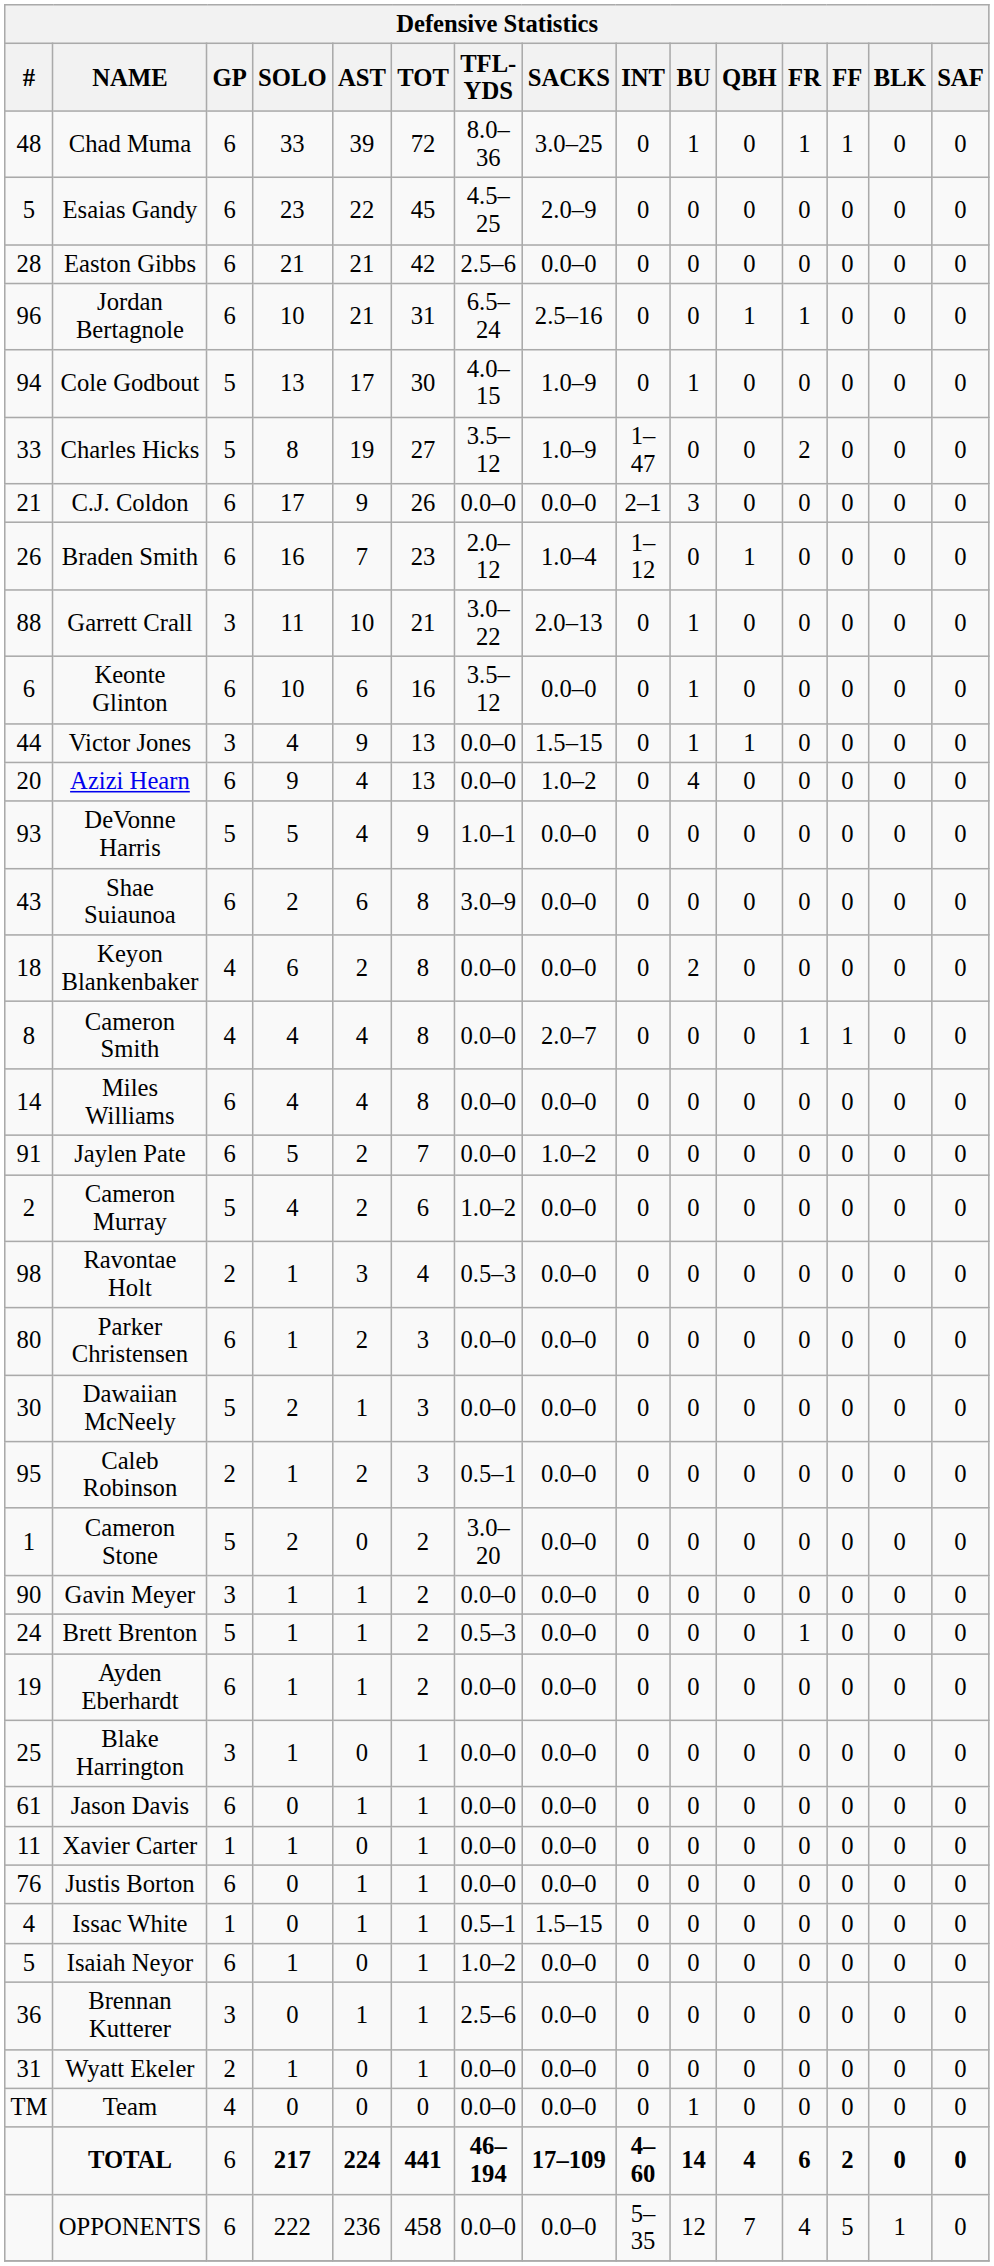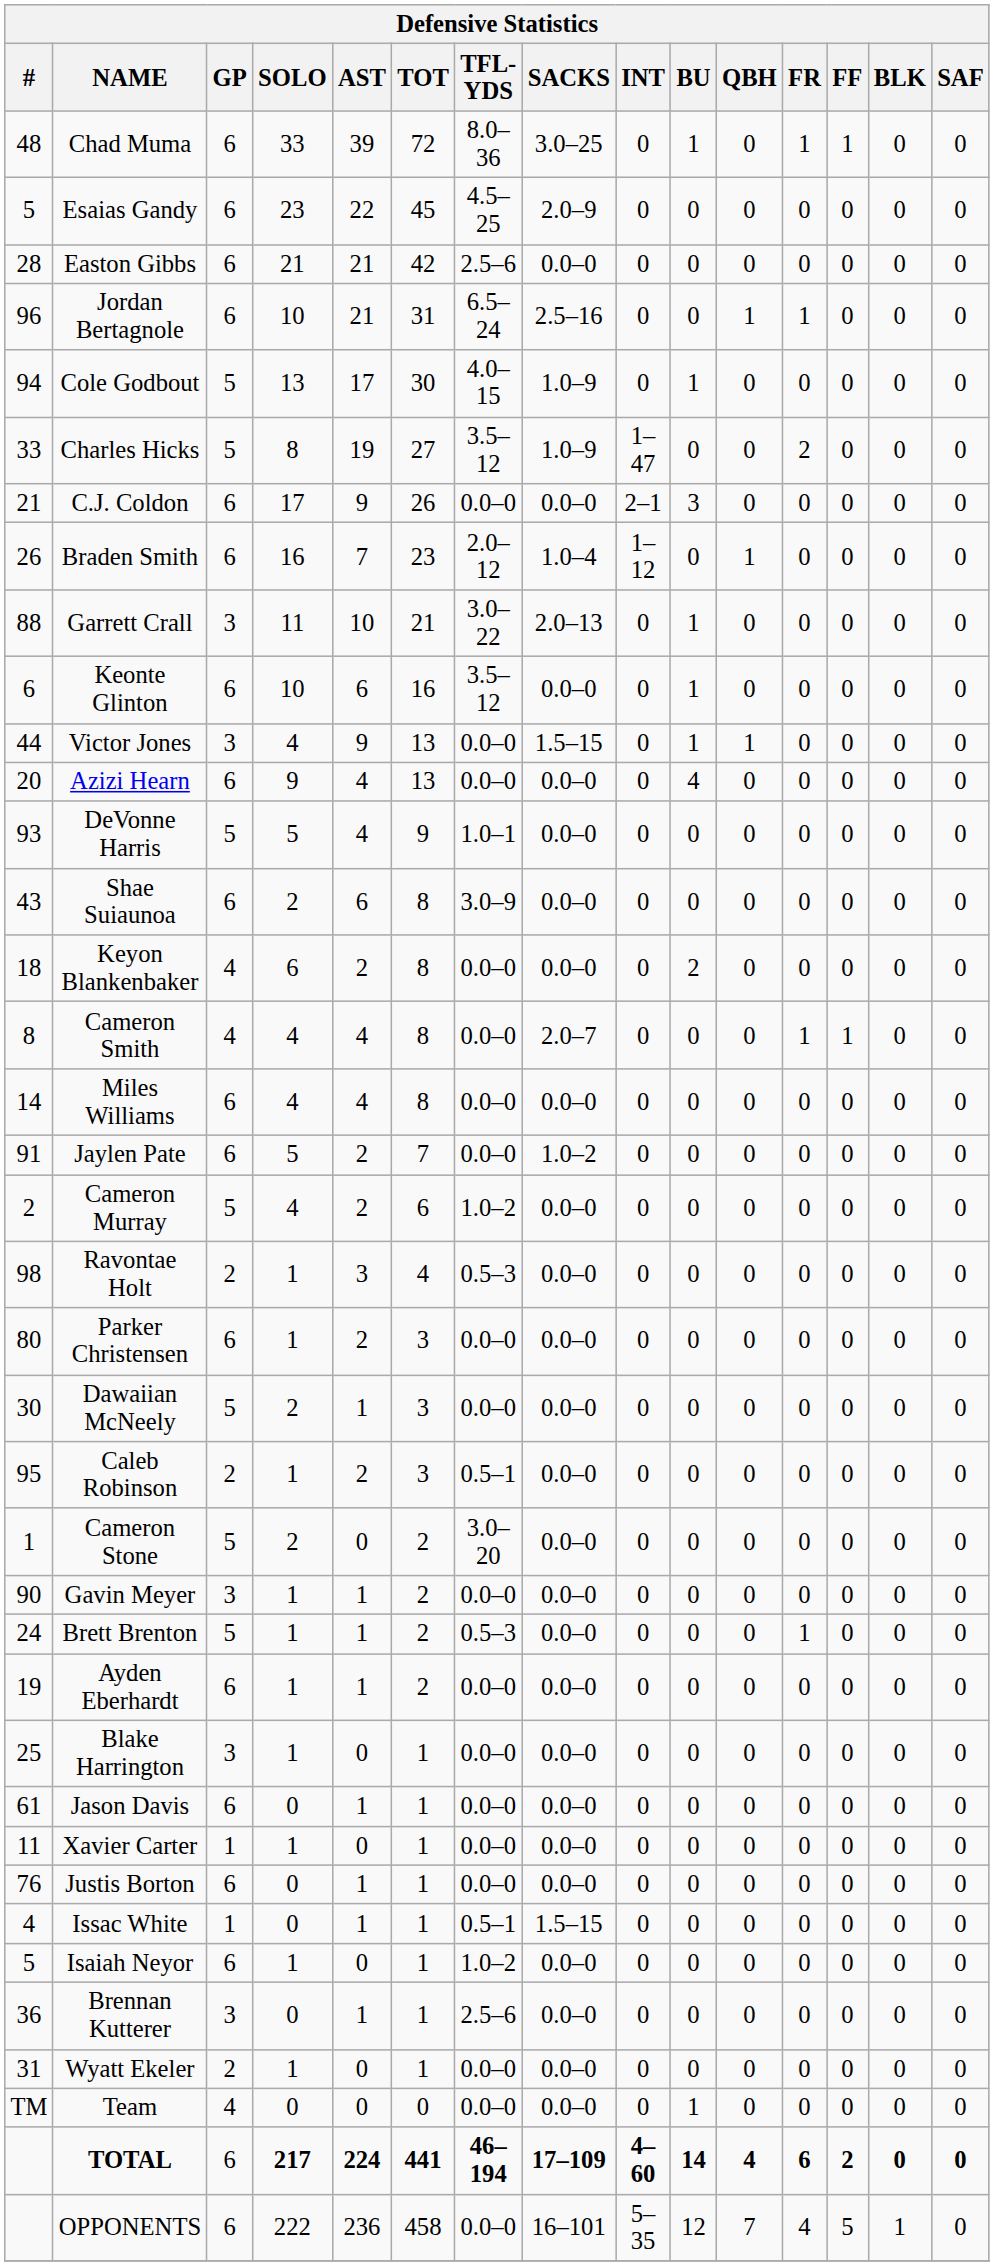 <table style="width:80%; text-align:center;" class="wikitable collapsible collapsed">
 <tr>
 <th colspan="16">Defensive Statistics</th>
 </tr>
 <tr>
 <th>#</th>
 <th>NAME</th>
 <th>GP</th>
 <th>SOLO</th>
 <th>AST</th>
 <th>TOT</th>
 <th>TFL-YDS</th>
 <th>SACKS</th>
 <th>INT</th>
 <th>BU</th>
 <th>QBH</th>
 <th>FR</th>
 <th>FF</th>
 <th>BLK</th>
 <th>SAF</th>
 </tr>
 <tr>
 <td>48</td>
 <td>Chad Muma</td>
 <td>6</td>
 <td>33</td>
 <td>39</td>
 <td>72</td>
 <td>8.0–36</td>
 <td>3.0–25</td>
 <td>0</td>
 <td>1</td>
 <td>0</td>
 <td>1</td>
 <td>1</td>
 <td>0</td>
 <td>0</td>
 </tr>
 <tr>
 <td>5</td>
 <td>Esaias Gandy</td>
 <td>6</td>
 <td>23</td>
 <td>22</td>
 <td>45</td>
 <td>4.5–25</td>
 <td>2.0–9</td>
 <td>0</td>
 <td>0</td>
 <td>0</td>
 <td>0</td>
 <td>0</td>
 <td>0</td>
 <td>0</td>
 </tr>
 <tr>
 <td>28</td>
 <td>Easton Gibbs</td>
 <td>6</td>
 <td>21</td>
 <td>21</td>
 <td>42</td>
 <td>2.5–6</td>
 <td>0.0–0</td>
 <td>0</td>
 <td>0</td>
 <td>0</td>
 <td>0</td>
 <td>0</td>
 <td>0</td>
 <td>0</td>
 </tr>
 <tr>
 <td>96</td>
 <td>Jordan Bertagnole</td>
 <td>6</td>
 <td>10</td>
 <td>21</td>
 <td>31</td>
 <td>6.5–24</td>
 <td>2.5–16</td>
 <td>0</td>
 <td>0</td>
 <td>1</td>
 <td>1</td>
 <td>0</td>
 <td>0</td>
 <td>0</td>
 </tr>
 <tr>
 <td>94</td>
 <td>Cole Godbout</td>
 <td>5</td>
 <td>13</td>
 <td>17</td>
 <td>30</td>
 <td>4.0–15</td>
 <td>1.0–9</td>
 <td>0</td>
 <td>1</td>
 <td>0</td>
 <td>0</td>
 <td>0</td>
 <td>0</td>
 <td>0</td>
 </tr>
 <tr>
 <td>33</td>
 <td>Charles Hicks</td>
 <td>5</td>
 <td>8</td>
 <td>19</td>
 <td>27</td>
 <td>3.5–12</td>
 <td>1.0–9</td>
 <td>1–47</td>
 <td>0</td>
 <td>0</td>
 <td>2</td>
 <td>0</td>
 <td>0</td>
 <td>0</td>
 </tr>
 <tr>
 <td>21</td>
 <td>C.J. Coldon</td>
 <td>6</td>
 <td>17</td>
 <td>9</td>
 <td>26</td>
 <td>0.0–0</td>
 <td>0.0–0</td>
 <td>2–1</td>
 <td>3</td>
 <td>0</td>
 <td>0</td>
 <td>0</td>
 <td>0</td>
 <td>0</td>
 </tr>
 <tr>
 <td>26</td>
 <td>Braden Smith</td>
 <td>6</td>
 <td>16</td>
 <td>7</td>
 <td>23</td>
 <td>2.0–12</td>
 <td>1.0–4</td>
 <td>1–12</td>
 <td>0</td>
 <td>1</td>
 <td>0</td>
 <td>0</td>
 <td>0</td>
 <td>0</td>
 </tr>
 <tr>
 <td>88</td>
 <td>Garrett Crall</td>
 <td>3</td>
 <td>11</td>
 <td>10</td>
 <td>21</td>
 <td>3.0–22</td>
 <td>2.0–13</td>
 <td>0</td>
 <td>1</td>
 <td>0</td>
 <td>0</td>
 <td>0</td>
 <td>0</td>
 <td>0</td>
 </tr>
 <tr>
 <td>6</td>
 <td>Keonte Glinton</td>
 <td>6</td>
 <td>10</td>
 <td>6</td>
 <td>16</td>
 <td>3.5–12</td>
 <td>0.0–0</td>
 <td>0</td>
 <td>1</td>
 <td>0</td>
 <td>0</td>
 <td>0</td>
 <td>0</td>
 <td>0</td>
 </tr>
 <tr>
 <td>44</td>
 <td>Victor Jones</td>
 <td>3</td>
 <td>4</td>
 <td>9</td>
 <td>13</td>
 <td>0.0–0</td>
 <td>1.5–15</td>
 <td>0</td>
 <td>1</td>
 <td>1</td>
 <td>0</td>
 <td>0</td>
 <td>0</td>
 <td>0</td>
 </tr>
 <tr>
 <td>20</td>
 <td><a href='#'>Azizi Hearn</a></td>
 <td>6</td>
 <td>9</td>
 <td>4</td>
 <td>13</td>
 <td>0.0–0</td>
-<td>1.0–2</td>
+<td>0.0–0</td>
 <td>0</td>
 <td>4</td>
 <td>0</td>
 <td>0</td>
 <td>0</td>
 <td>0</td>
 <td>0</td>
 </tr>
 <tr>
 <td>93</td>
 <td>DeVonne Harris</td>
 <td>5</td>
 <td>5</td>
 <td>4</td>
 <td>9</td>
 <td>1.0–1</td>
 <td>0.0–0</td>
 <td>0</td>
 <td>0</td>
 <td>0</td>
 <td>0</td>
 <td>0</td>
 <td>0</td>
 <td>0</td>
 </tr>
 <tr>
 <td>43</td>
 <td>Shae Suiaunoa</td>
 <td>6</td>
 <td>2</td>
 <td>6</td>
 <td>8</td>
 <td>3.0–9</td>
 <td>0.0–0</td>
 <td>0</td>
 <td>0</td>
 <td>0</td>
 <td>0</td>
 <td>0</td>
 <td>0</td>
 <td>0</td>
 </tr>
 <tr>
 <td>18</td>
 <td>Keyon Blankenbaker</td>
 <td>4</td>
 <td>6</td>
 <td>2</td>
 <td>8</td>
 <td>0.0–0</td>
 <td>0.0–0</td>
 <td>0</td>
 <td>2</td>
 <td>0</td>
 <td>0</td>
 <td>0</td>
 <td>0</td>
 <td>0</td>
 </tr>
 <tr>
 <td>8</td>
 <td>Cameron Smith</td>
 <td>4</td>
 <td>4</td>
 <td>4</td>
 <td>8</td>
 <td>0.0–0</td>
 <td>2.0–7</td>
 <td>0</td>
 <td>0</td>
 <td>0</td>
 <td>1</td>
 <td>1</td>
 <td>0</td>
 <td>0</td>
 </tr>
 <tr>
 <td>14</td>
 <td>Miles Williams</td>
 <td>6</td>
 <td>4</td>
 <td>4</td>
 <td>8</td>
 <td>0.0–0</td>
 <td>0.0–0</td>
 <td>0</td>
 <td>0</td>
 <td>0</td>
 <td>0</td>
 <td>0</td>
 <td>0</td>
 <td>0</td>
 </tr>
 <tr>
 <td>91</td>
 <td>Jaylen Pate</td>
 <td>6</td>
 <td>5</td>
 <td>2</td>
 <td>7</td>
 <td>0.0–0</td>
 <td>1.0–2</td>
 <td>0</td>
 <td>0</td>
 <td>0</td>
 <td>0</td>
 <td>0</td>
 <td>0</td>
 <td>0</td>
 </tr>
 <tr>
 <td>2</td>
 <td>Cameron Murray</td>
 <td>5</td>
 <td>4</td>
 <td>2</td>
 <td>6</td>
 <td>1.0–2</td>
 <td>0.0–0</td>
 <td>0</td>
 <td>0</td>
 <td>0</td>
 <td>0</td>
 <td>0</td>
 <td>0</td>
 <td>0</td>
 </tr>
 <tr>
 <td>98</td>
 <td>Ravontae Holt</td>
 <td>2</td>
 <td>1</td>
 <td>3</td>
 <td>4</td>
 <td>0.5–3</td>
 <td>0.0–0</td>
 <td>0</td>
 <td>0</td>
 <td>0</td>
 <td>0</td>
 <td>0</td>
 <td>0</td>
 <td>0</td>
 </tr>
 <tr>
 <td>80</td>
 <td>Parker Christensen</td>
 <td>6</td>
 <td>1</td>
 <td>2</td>
 <td>3</td>
 <td>0.0–0</td>
 <td>0.0–0</td>
 <td>0</td>
 <td>0</td>
 <td>0</td>
 <td>0</td>
 <td>0</td>
 <td>0</td>
 <td>0</td>
 </tr>
 <tr>
 <td>30</td>
 <td>Dawaiian McNeely</td>
 <td>5</td>
 <td>2</td>
 <td>1</td>
 <td>3</td>
 <td>0.0–0</td>
 <td>0.0–0</td>
 <td>0</td>
 <td>0</td>
 <td>0</td>
 <td>0</td>
 <td>0</td>
 <td>0</td>
 <td>0</td>
 </tr>
 <tr>
 <td>95</td>
 <td>Caleb Robinson</td>
 <td>2</td>
 <td>1</td>
 <td>2</td>
 <td>3</td>
 <td>0.5–1</td>
 <td>0.0–0</td>
 <td>0</td>
 <td>0</td>
 <td>0</td>
 <td>0</td>
 <td>0</td>
 <td>0</td>
 <td>0</td>
 </tr>
 <tr>
 <td>1</td>
 <td>Cameron Stone</td>
 <td>5</td>
 <td>2</td>
 <td>0</td>
 <td>2</td>
 <td>3.0–20</td>
 <td>0.0–0</td>
 <td>0</td>
 <td>0</td>
 <td>0</td>
 <td>0</td>
 <td>0</td>
 <td>0</td>
 <td>0</td>
 </tr>
 <tr>
 <td>90</td>
 <td>Gavin Meyer</td>
 <td>3</td>
 <td>1</td>
 <td>1</td>
 <td>2</td>
 <td>0.0–0</td>
 <td>0.0–0</td>
 <td>0</td>
 <td>0</td>
 <td>0</td>
 <td>0</td>
 <td>0</td>
 <td>0</td>
 <td>0</td>
 </tr>
 <tr>
 <td>24</td>
 <td>Brett Brenton</td>
 <td>5</td>
 <td>1</td>
 <td>1</td>
 <td>2</td>
 <td>0.5–3</td>
 <td>0.0–0</td>
 <td>0</td>
 <td>0</td>
 <td>0</td>
 <td>1</td>
 <td>0</td>
 <td>0</td>
 <td>0</td>
 </tr>
 <tr>
 <td>19</td>
 <td>Ayden Eberhardt</td>
 <td>6</td>
 <td>1</td>
 <td>1</td>
 <td>2</td>
 <td>0.0–0</td>
 <td>0.0–0</td>
 <td>0</td>
 <td>0</td>
 <td>0</td>
 <td>0</td>
 <td>0</td>
 <td>0</td>
 <td>0</td>
 </tr>
 <tr>
 <td>25</td>
 <td>Blake Harrington</td>
 <td>3</td>
 <td>1</td>
 <td>0</td>
 <td>1</td>
 <td>0.0–0</td>
 <td>0.0–0</td>
 <td>0</td>
 <td>0</td>
 <td>0</td>
 <td>0</td>
 <td>0</td>
 <td>0</td>
 <td>0</td>
 </tr>
 <tr>
 <td>61</td>
 <td>Jason Davis</td>
 <td>6</td>
 <td>0</td>
 <td>1</td>
 <td>1</td>
 <td>0.0–0</td>
 <td>0.0–0</td>
 <td>0</td>
 <td>0</td>
 <td>0</td>
 <td>0</td>
 <td>0</td>
 <td>0</td>
 <td>0</td>
 </tr>
 <tr>
 <td>11</td>
 <td>Xavier Carter</td>
 <td>1</td>
 <td>1</td>
 <td>0</td>
 <td>1</td>
 <td>0.0–0</td>
 <td>0.0–0</td>
 <td>0</td>
 <td>0</td>
 <td>0</td>
 <td>0</td>
 <td>0</td>
 <td>0</td>
 <td>0</td>
 </tr>
 <tr>
 <td>76</td>
 <td>Justis Borton</td>
 <td>6</td>
 <td>0</td>
 <td>1</td>
 <td>1</td>
 <td>0.0–0</td>
 <td>0.0–0</td>
 <td>0</td>
 <td>0</td>
 <td>0</td>
 <td>0</td>
 <td>0</td>
 <td>0</td>
 <td>0</td>
 </tr>
 <tr>
 <td>4</td>
 <td>Issac White</td>
 <td>1</td>
 <td>0</td>
 <td>1</td>
 <td>1</td>
 <td>0.5–1</td>
 <td>1.5–15</td>
 <td>0</td>
 <td>0</td>
 <td>0</td>
 <td>0</td>
 <td>0</td>
 <td>0</td>
 <td>0</td>
 </tr>
 <tr>
 <td>5</td>
 <td>Isaiah Neyor</td>
 <td>6</td>
 <td>1</td>
 <td>0</td>
 <td>1</td>
 <td>1.0–2</td>
 <td>0.0–0</td>
 <td>0</td>
 <td>0</td>
 <td>0</td>
 <td>0</td>
 <td>0</td>
 <td>0</td>
 <td>0</td>
 </tr>
 <tr>
 <td>36</td>
 <td>Brennan Kutterer</td>
 <td>3</td>
 <td>0</td>
 <td>1</td>
 <td>1</td>
 <td>2.5–6</td>
 <td>0.0–0</td>
 <td>0</td>
 <td>0</td>
 <td>0</td>
 <td>0</td>
 <td>0</td>
 <td>0</td>
 <td>0</td>
 </tr>
 <tr>
 <td>31</td>
 <td>Wyatt Ekeler</td>
 <td>2</td>
 <td>1</td>
 <td>0</td>
 <td>1</td>
 <td>0.0–0</td>
 <td>0.0–0</td>
 <td>0</td>
 <td>0</td>
 <td>0</td>
 <td>0</td>
 <td>0</td>
 <td>0</td>
 <td>0</td>
 </tr>
 <tr>
 <td>TM</td>
 <td>Team</td>
 <td>4</td>
 <td>0</td>
 <td>0</td>
 <td>0</td>
 <td>0.0–0</td>
 <td>0.0–0</td>
 <td>0</td>
 <td>1</td>
 <td>0</td>
 <td>0</td>
 <td>0</td>
 <td>0</td>
 <td>0</td>
 </tr>
 <tr>
 <td></td>
 <td><strong>TOTAL</strong></td>
 <td>6</td>
 <td><strong>217</strong></td>
 <td><strong>224</strong></td>
 <td><strong>441</strong></td>
 <td><strong>46–194</strong></td>
 <td><strong>17–109</strong></td>
 <td><strong>4–60</strong></td>
 <td><strong>14</strong></td>
 <td><strong>4</strong></td>
 <td><strong>6</strong></td>
 <td><strong>2</strong></td>
 <td><strong>0</strong></td>
 <td><strong>0</strong></td>
 </tr>
 <tr>
 <td></td>
 <td>OPPONENTS</td>
 <td>6</td>
 <td>222</td>
 <td>236</td>
 <td>458</td>
 <td>0.0–0</td>
-<td>0.0–0</td>
+<td>16–101</td>
 <td>5–35</td>
 <td>12</td>
 <td>7</td>
 <td>4</td>
 <td>5</td>
 <td>1</td>
 <td>0</td>
 </tr>
 <tr>
 </tr>
 </table>
